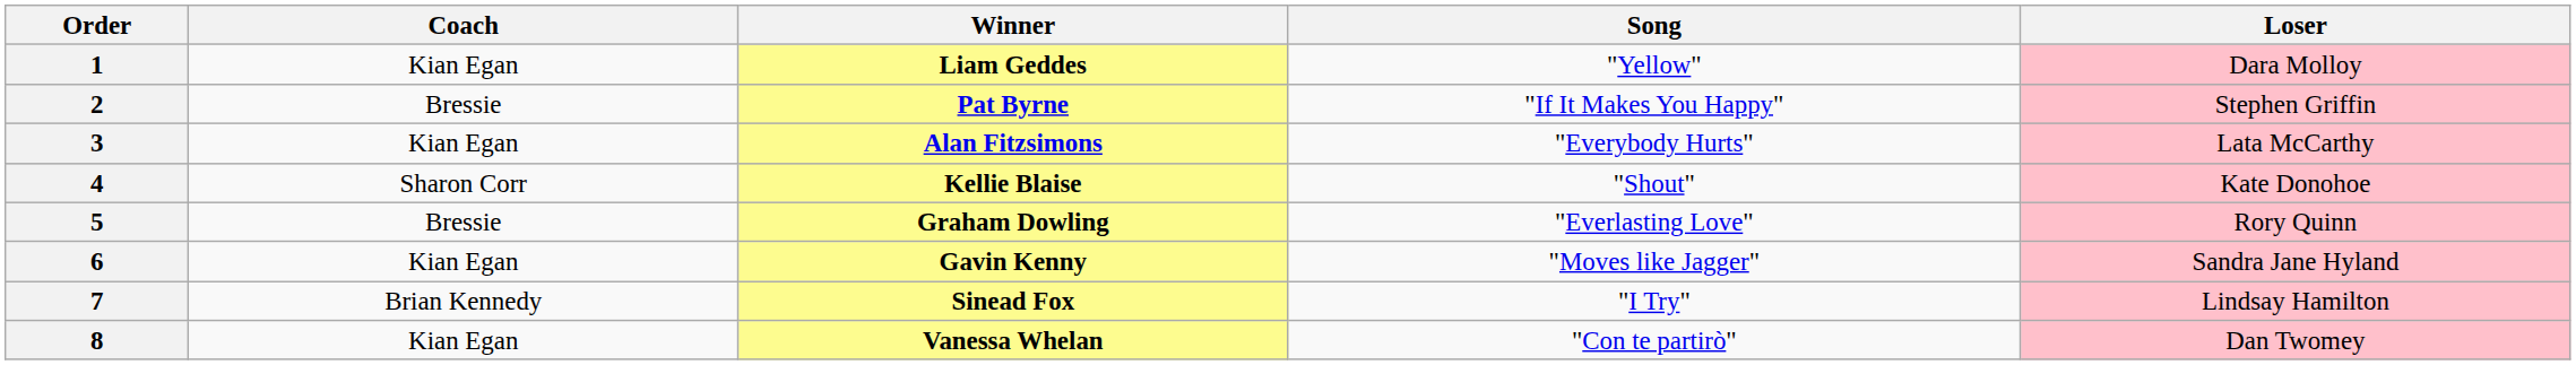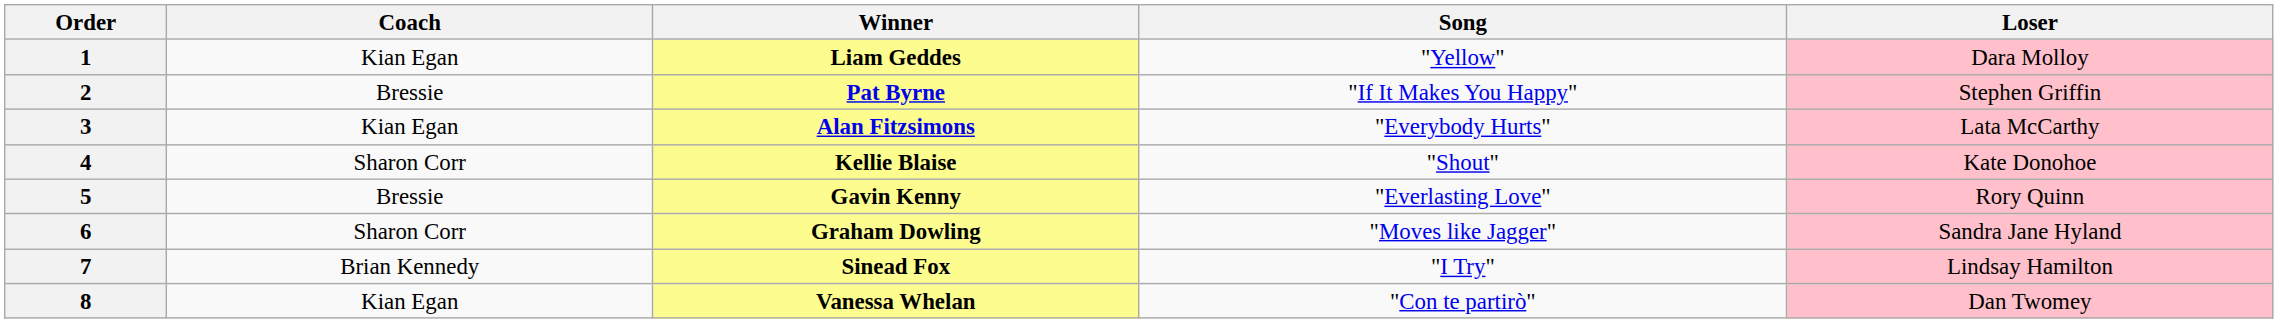 <table class="wikitable" style="text-align:center; line-height:17px; width:80%;">
 <tr>
 <th scope="col" width="05%">Order</th>
 <th scope="col" width="15%">Coach</th>
 <th width="15%">Winner</th>
 <th width="20%">Song</th>
 <th width="15%">Loser</th>
 </tr>
 <tr>
 <th scope="col">1</th>
 <td>Kian Egan</td>
 <td width="15%" style="background:#fdfc8f;"><strong>Liam Geddes</strong></td>
 <td>"<a href='#'>Yellow</a>"</td>
 <td width="15%" style="background:pink">Dara Molloy</td>
 </tr>
 <tr>
 <th scope="col">2</th>
 <td>Bressie</td>
 <td width="15%" style="background:#fdfc8f;"><strong><a href='#'>Pat Byrne</a></strong></td>
 <td>"<a href='#'>If It Makes You Happy</a>"</td>
 <td width="15%" style="background:pink">Stephen Griffin</td>
 </tr>
 <tr>
 <th scope="col">3</th>
 <td>Kian Egan</td>
 <td width="15%" style="background:#fdfc8f;"><strong><a href='#'>Alan Fitzsimons</a></strong></td>
 <td>"<a href='#'>Everybody Hurts</a>"</td>
 <td width="15%" style="background:pink">Lata McCarthy</td>
 </tr>
 <tr>
 <th scope="col">4</th>
 <td>Sharon Corr</td>
 <td width="15%" style="background:#fdfc8f;"><strong>Kellie Blaise</strong></td>
 <td>"<a href='#'>Shout</a>"</td>
 <td width="15%" style="background:pink">Kate Donohoe</td>
 </tr>
 <tr>
 <th scope="col">5</th>
 <td>Bressie</td>
-<td width="15%" style="background:#fdfc8f;"><strong>Graham Dowling</strong></td>
+<td width="15%" style="background:#fdfc8f;"><strong>Gavin Kenny</strong></td>
 <td>"<a href='#'>Everlasting Love</a>"</td>
 <td width="15%" style="background:pink">Rory Quinn</td>
 </tr>
 <tr>
 <th scope="col">6</th>
-<td>Kian Egan</td>
-<td width="15%" style="background:#fdfc8f;"><strong>Gavin Kenny</strong></td>
+<td>Sharon Corr</td>
+<td width="15%" style="background:#fdfc8f;"><strong>Graham Dowling</strong></td>
 <td>"<a href='#'>Moves like Jagger</a>"</td>
 <td width="15%" style="background:pink">Sandra Jane Hyland</td>
 </tr>
 <tr>
 <th scope="col">7</th>
 <td>Brian Kennedy</td>
 <td width="15%" style="background:#fdfc8f;"><strong>Sinead Fox</strong></td>
 <td>"<a href='#'>I Try</a>"</td>
 <td width="15%" style="background:pink">Lindsay Hamilton</td>
 </tr>
 <tr>
 <th scope="col">8</th>
 <td>Kian Egan</td>
 <td width="15%" style="background:#fdfc8f;"><strong>Vanessa Whelan</strong></td>
 <td>"<a href='#'>Con te partirò</a>"</td>
 <td width="15%" style="background:pink">Dan Twomey</td>
 </tr>
 </table>
